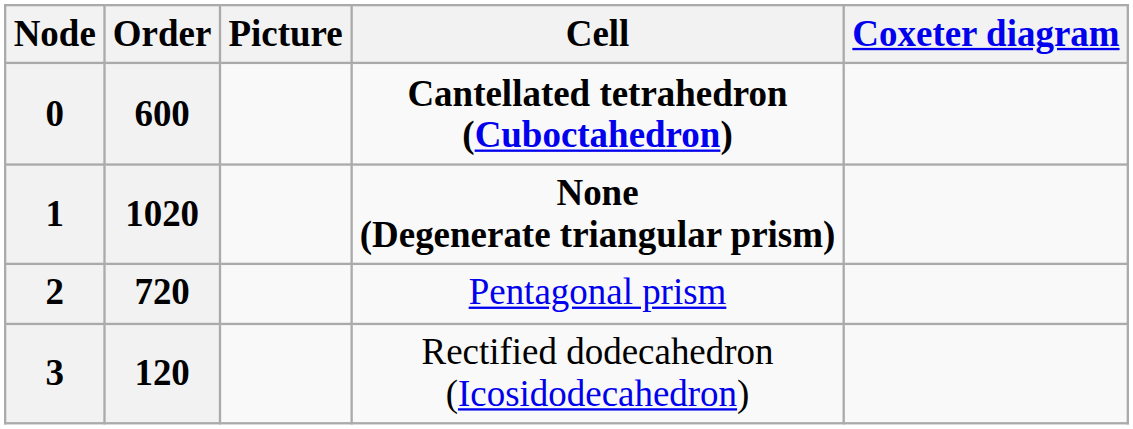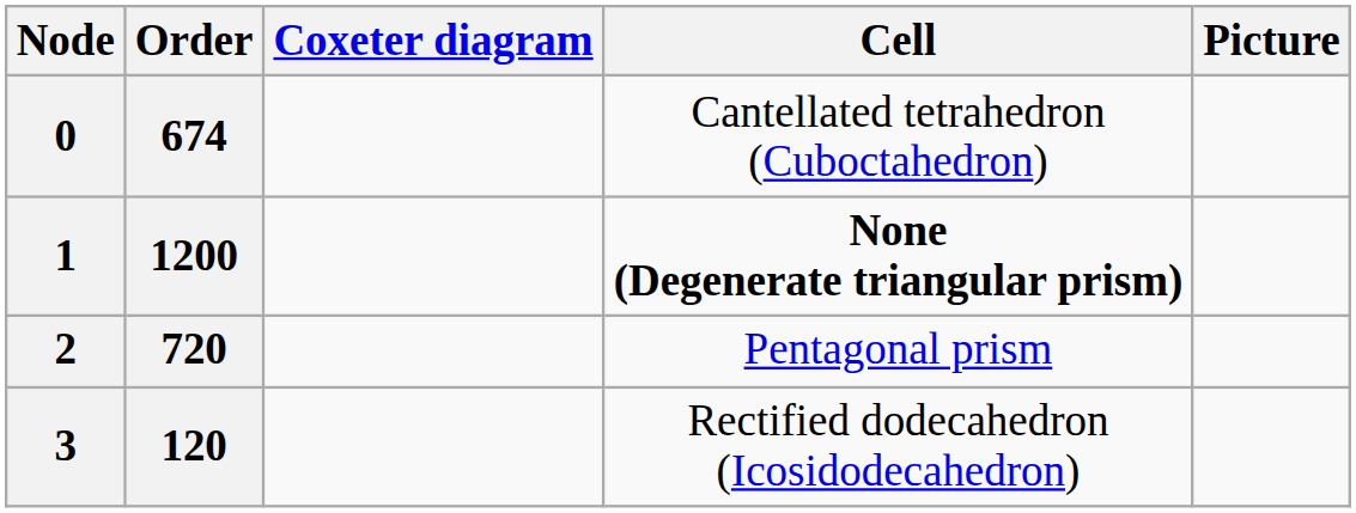 <table class=wikitable>
 <tr>
 <th>Node</th>
 <th>Order</th>
+<th><a href='#'>Coxeter diagram</a><br></th>
+<th>Cell</th>
 <th>Picture</th>
-<th>Cell</th>
-<th><a href='#'>Coxeter diagram</a><br></th>
 </tr>
 <tr align=center>
 <th>0</th>
-<th>600</th>
+<th>674</th>
 <td></td>
-<td><strong>Cantellated tetrahedron<br>(<a href='#'>Cuboctahedron</a>)</strong></td>
+<td>Cantellated tetrahedron<br>(<a href='#'>Cuboctahedron</a>)</td>
 <td></td>
 </tr>
 <tr align=center>
 <th>1</th>
-<th>1020</th>
+<th>1200</th>
+<td></td>
+<td><strong>None<br>(Degenerate triangular prism)</strong></td>
 <td> </td>
-<td><strong>None<br>(Degenerate triangular prism)</strong></td>
-<td></td>
 </tr>
 <tr align=center>
 <th>2</th>
 <th>720</th>
 <td></td>
 <td><a href='#'>Pentagonal prism</a></td>
 <td></td>
 </tr>
 <tr align=center>
 <th>3</th>
 <th>120</th>
 <td></td>
 <td>Rectified dodecahedron<br>(<a href='#'>Icosidodecahedron</a>)</td>
 <td></td>
 </tr>
 </table>
